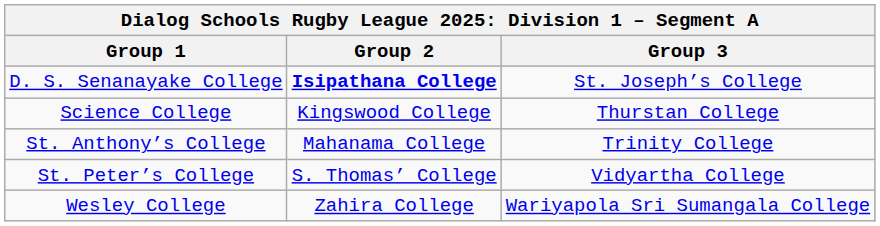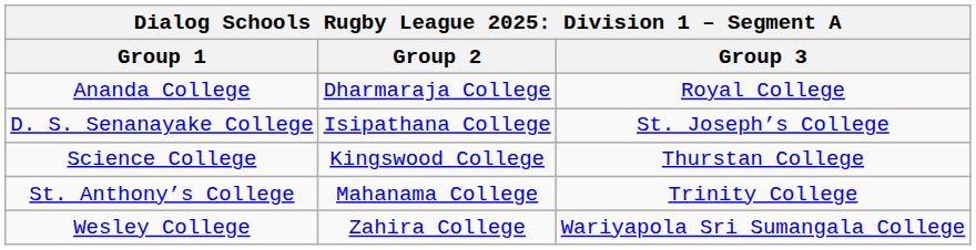 <table class="wikitable" style="text-align:center">
 <tr>
 <th colspan=3>Dialog Schools Rugby League 2025: Division 1 – Segment A</th>
 </tr>
 <tr>
 <th>Group 1</th>
 <th>Group 2</th>
 <th>Group 3</th>
 </tr>
 <tr>
+<td><a href='#'>Ananda College</a></td>
+<td><a href='#'>Dharmaraja College</a></td>
+<td><a href='#'>Royal College</a></td>
+</tr>
+<tr>
 <td><a href='#'>D. S. Senanayake College</a></td>
-<td><strong><a href='#'>Isipathana College</a></strong></td>
+<td><a href='#'>Isipathana College</a></td>
 <td><a href='#'>St. Joseph’s College</a></td>
 </tr>
 <tr>
 <td><a href='#'>Science College</a></td>
 <td><a href='#'>Kingswood College</a></td>
 <td><a href='#'>Thurstan College</a></td>
 </tr>
 <tr>
 <td><a href='#'>St. Anthony’s College</a></td>
 <td><a href='#'>Mahanama College</a></td>
 <td><a href='#'>Trinity College</a></td>
 </tr>
 <tr>
-<td><a href='#'>St. Peter’s College</a></td>
-<td><a href='#'>S. Thomas’ College</a></td>
-<td><a href='#'>Vidyartha College</a></td>
-</tr>
-<tr>
 <td><a href='#'>Wesley College</a></td>
 <td><a href='#'>Zahira College</a></td>
 <td><a href='#'>Wariyapola Sri Sumangala College</a></td>
 </tr>
 </table>
